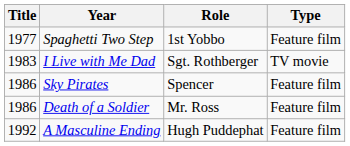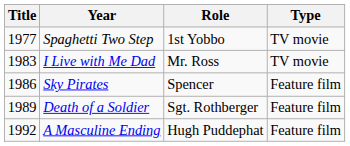 <table class="wikitable">
 <tr>
 <th>Title</th>
 <th>Year</th>
 <th>Role</th>
 <th>Type</th>
 </tr>
 <tr>
 <td>1977</td>
 <td><em>Spaghetti Two Step</em></td>
 <td>1st Yobbo</td>
-<td>Feature film</td>
+<td>TV movie</td>
 </tr>
 <tr>
 <td>1983</td>
 <td><em><a href='#'>I Live with Me Dad</a></em></td>
-<td>Sgt. Rothberger</td>
+<td>Mr. Ross</td>
 <td>TV movie</td>
 </tr>
 <tr>
 <td>1986</td>
 <td><em><a href='#'>Sky Pirates</a></em></td>
 <td>Spencer</td>
 <td>Feature film</td>
 </tr>
 <tr>
-<td>1986</td>
+<td>1989</td>
 <td><em><a href='#'>Death of a Soldier</a></em></td>
-<td>Mr. Ross</td>
+<td>Sgt. Rothberger</td>
 <td>Feature film</td>
 </tr>
 <tr>
 <td>1992</td>
 <td><em><a href='#'>A Masculine Ending</a></em></td>
 <td>Hugh Puddephat</td>
 <td>Feature film</td>
 </tr>
 </table>
